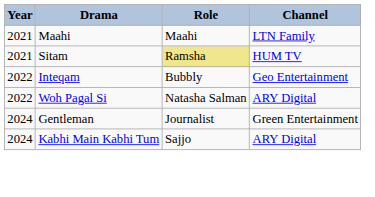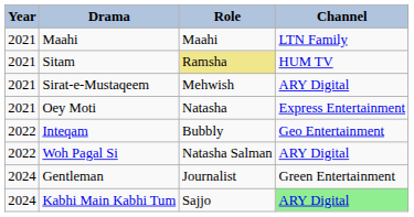 <table class="wikitable" style="font-size: 95%;">
 <tr>
 <th style="background:#B0C4DE;">Year</th>
 <th style="background:#B0C4DE;">Drama</th>
 <th style="background:#B0C4DE;">Role</th>
 <th style="background:#B0C4DE;">Channel</th>
 </tr>
 <tr>
 <td>2021</td>
 <td>Maahi</td>
 <td>Maahi</td>
 <td><a href='#'>LTN Family</a></td>
 </tr>
 <tr>
 <td>2021</td>
 <td>Sitam</td>
 <td style="background: khaki;">Ramsha</td>
 <td><a href='#'>HUM TV</a></td>
+</tr>
+<tr>
+<td>2021</td>
+<td>Sirat-e-Mustaqeem</td>
+<td>Mehwish</td>
+<td><a href='#'>ARY Digital</a></td>
+</tr>
+<tr>
+<td>2021</td>
+<td>Oey Moti</td>
+<td>Natasha</td>
+<td><a href='#'>Express Entertainment</a></td>
 </tr>
 <tr>
 <td>2022</td>
 <td><a href='#'>Inteqam</a></td>
 <td>Bubbly</td>
 <td><a href='#'>Geo Entertainment</a></td>
 </tr>
 <tr>
 <td>2022</td>
 <td><a href='#'>Woh Pagal Si</a></td>
 <td>Natasha Salman</td>
 <td><a href='#'>ARY Digital</a></td>
 </tr>
 <tr>
 <td>2024</td>
 <td>Gentleman</td>
 <td>Journalist</td>
 <td>Green Entertainment</td>
 </tr>
 <tr>
 <td>2024</td>
 <td><a href='#'>Kabhi Main Kabhi Tum</a></td>
 <td>Sajjo</td>
-<td><a href='#'>ARY Digital</a></td>
+<td style="background: lightgreen;"><a href='#'>ARY Digital</a></td>
 </tr>
 </table>
